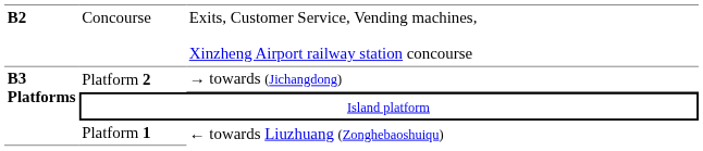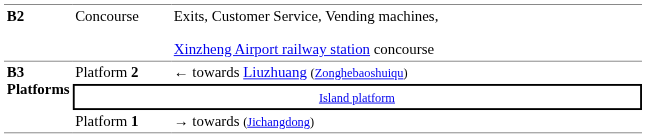 <table table border=0 cellspacing=0 cellpadding=3>
 <tr>
 <td style="border-bottom:solid 1px gray; border-top:solid 1px gray;" valign=top width=50><strong>B2</strong></td>
 <td style="border-bottom:solid 1px gray; border-top:solid 1px gray;" valign=top width=100>Concourse<br></td>
 <td style="border-bottom:solid 1px gray; border-top:solid 1px gray;" valign=top width=500>Exits, Customer Service, Vending machines, <br><br><a href='#'>Xinzheng Airport railway station</a> concourse</td>
 </tr>
 <tr>
 <td style="border-bottom:solid 1px gray;" rowspan="3" valign=top><strong>B3<br>Platforms</strong></td>
 <td>Platform <span> <strong>2</strong></span></td>
-<td style="border-bottom:solid 1px gray;">→  towards  <small>(<a href='#'>Jichangdong</a>)</small></td>
+<td>←  towards <a href='#'>Liuzhuang</a> <small>(<a href='#'>Zonghebaoshuiqu</a>)</small></td>
 </tr>
 <tr>
 <td style="border-right:solid 2px black;border-left:solid 2px black;border-top:solid 2px black;border-bottom:solid 2px black;text-align:center;" colspan=2><small><a href='#'>Island platform</a></small></td>
 </tr>
 <tr>
 <td style="border-bottom:solid 1px gray;">Platform <span> <strong>1</strong></span></td>
-<td>←  towards <a href='#'>Liuzhuang</a> <small>(<a href='#'>Zonghebaoshuiqu</a>)</small></td>
+<td style="border-bottom:solid 1px gray;">→  towards  <small>(<a href='#'>Jichangdong</a>)</small></td>
 </tr>
 </table>
